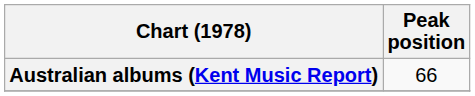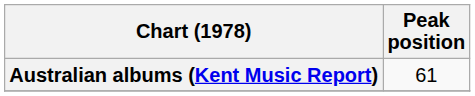 <table class="wikitable sortable plainrowheaders">
 <tr>
 <th>Chart (1978)</th>
 <th>Peak<br>position</th>
 </tr>
 <tr>
 <th scope="row">Australian albums (<a href='#'>Kent Music Report</a>)</th>
-<td align="center">66</td>
+<td align="center">61</td>
 </tr>
 <tr>
 </tr>
 <tr>
 </tr>
 <tr>
 </tr>
 </table>
